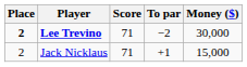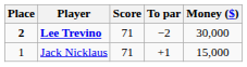 <table class="wikitable">
 <tr>
 <th>Place</th>
 <th>Player</th>
 <th>Score</th>
 <th>To par</th>
 <th>Money (<a href='#'>$</a>)</th>
 </tr>
 <tr>
 <td align=center><strong>2</strong></td>
 <td> <strong><a href='#'>Lee Trevino</a></strong></td>
 <td align=center>71</td>
 <td align=center>−2</td>
 <td align=center>30,000</td>
 </tr>
 <tr>
-<td align=center>2</td>
+<td align=center>1</td>
 <td> <a href='#'>Jack Nicklaus</a></td>
 <td align=center>71</td>
 <td align=center>+1</td>
 <td align=center>15,000</td>
 </tr>
 </table>
